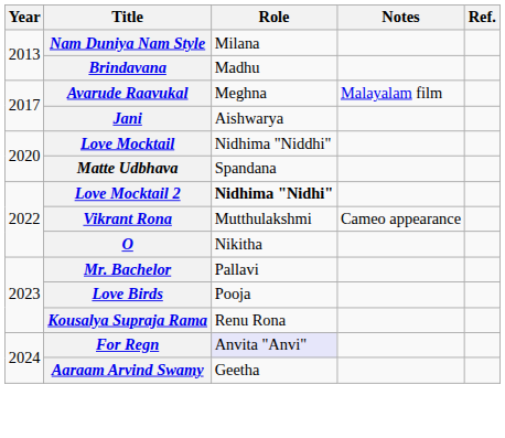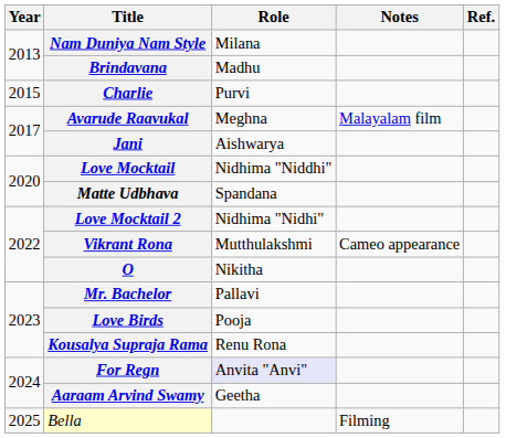 <table class="wikitable sortable plainrowheaders">
 <tr>
 <th>Year</th>
 <th>Title</th>
 <th>Role</th>
 <th class="unsortable">Notes</th>
 <th class="unsortable">Ref.</th>
 </tr>
 <tr>
 <td rowspan="2">2013</td>
 <th scope="row"><em><a href='#'>Nam Duniya Nam Style</a></em></th>
 <td>Milana</td>
 <td></td>
 <td></td>
 </tr>
 <tr>
 <th scope="row"><em><a href='#'>Brindavana</a></em></th>
 <td>Madhu</td>
+<td></td>
+<td></td>
+</tr>
+<tr>
+<td>2015</td>
+<th scope="row"><em><a href='#'>Charlie</a></em></th>
+<td>Purvi</td>
 <td></td>
 <td></td>
 </tr>
 <tr>
 <td rowspan="2">2017</td>
 <th scope="row"><em><a href='#'>Avarude Raavukal</a></em></th>
 <td>Meghna</td>
 <td><a href='#'>Malayalam</a> film</td>
 <td></td>
 </tr>
 <tr>
 <th scope="row"><em><a href='#'>Jani</a></em></th>
 <td>Aishwarya</td>
 <td></td>
 <td></td>
 </tr>
 <tr>
 <td rowspan="2">2020</td>
 <th scope="row"><em><a href='#'>Love Mocktail</a></em></th>
 <td>Nidhima "Niddhi"</td>
 <td></td>
 <td></td>
 </tr>
 <tr>
 <th scope="row"><em>Matte Udbhava</em></th>
 <td>Spandana</td>
 <td></td>
 <td></td>
 </tr>
 <tr>
 <td rowspan="3">2022</td>
 <th scope="row"><em><a href='#'>Love Mocktail 2</a></em></th>
-<td><strong>Nidhima "Nidhi"</strong></td>
+<td>Nidhima "Nidhi"</td>
 <td></td>
 <td></td>
 </tr>
 <tr>
 <th scope="row"><em><a href='#'>Vikrant Rona</a></em></th>
 <td>Mutthulakshmi</td>
 <td>Cameo appearance</td>
 <td></td>
 </tr>
 <tr>
 <th scope="row"><em><a href='#'>O</a></em></th>
 <td>Nikitha</td>
 <td></td>
 <td></td>
 </tr>
 <tr>
 <td rowspan="3">2023</td>
 <th scope="row"><em><a href='#'>Mr. Bachelor</a></em></th>
 <td>Pallavi</td>
 <td></td>
 <td></td>
 </tr>
 <tr>
 <th scope="row"><em><a href='#'>Love Birds</a></em></th>
 <td>Pooja</td>
 <td></td>
 <td></td>
 </tr>
 <tr>
 <th scope="row"><em><a href='#'>Kousalya Supraja Rama</a></em></th>
 <td>Renu Rona</td>
 <td></td>
 <td></td>
 </tr>
 <tr>
 <td rowspan="2">2024</td>
 <th scope="row"><em><a href='#'>For Regn</a></em></th>
 <td style="background: lavender;">Anvita "Anvi"</td>
 <td></td>
 <td></td>
 </tr>
 <tr>
 <th scope="row"><em><a href='#'>Aaraam Arvind Swamy</a></em></th>
 <td>Geetha</td>
 <td></td>
 <td></td>
 </tr>
+<tr>
+<td>2025</td>
+<td style="background:#FFFFCC;"><em>Bella</em> </td>
+<td></td>
+<td>Filming</td>
+<td></td>
+</tr>
 </table>
